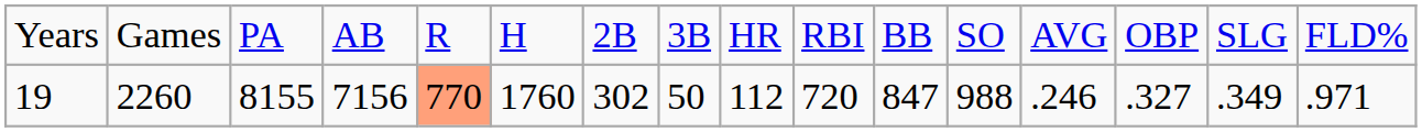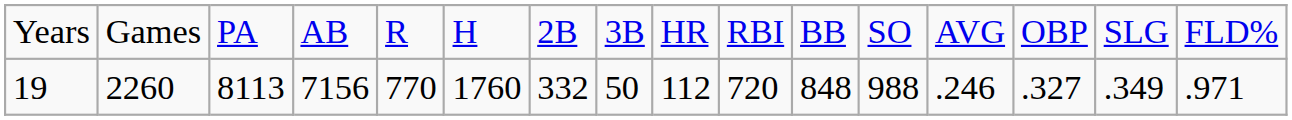 <table class="wikitable">
 <tr>
 <td>Years</td>
 <td>Games</td>
 <td><a href='#'>PA</a></td>
 <td><a href='#'>AB</a></td>
 <td><a href='#'>R</a></td>
 <td><a href='#'>H</a></td>
 <td><a href='#'>2B</a></td>
 <td><a href='#'>3B</a></td>
 <td><a href='#'>HR</a></td>
 <td><a href='#'>RBI</a></td>
 <td><a href='#'>BB</a></td>
 <td><a href='#'>SO</a></td>
 <td><a href='#'>AVG</a></td>
 <td><a href='#'>OBP</a></td>
 <td><a href='#'>SLG</a></td>
 <td><a href='#'>FLD%</a></td>
 </tr>
 <tr>
 <td>19</td>
 <td>2260</td>
-<td>8155</td>
+<td>8113</td>
 <td>7156</td>
-<td style="background: lightsalmon;">770</td>
+<td>770</td>
 <td>1760</td>
-<td>302</td>
+<td>332</td>
 <td>50</td>
 <td>112</td>
 <td>720</td>
-<td>847</td>
+<td>848</td>
 <td>988</td>
 <td>.246</td>
 <td>.327</td>
 <td>.349</td>
 <td>.971</td>
 </tr>
 </table>
